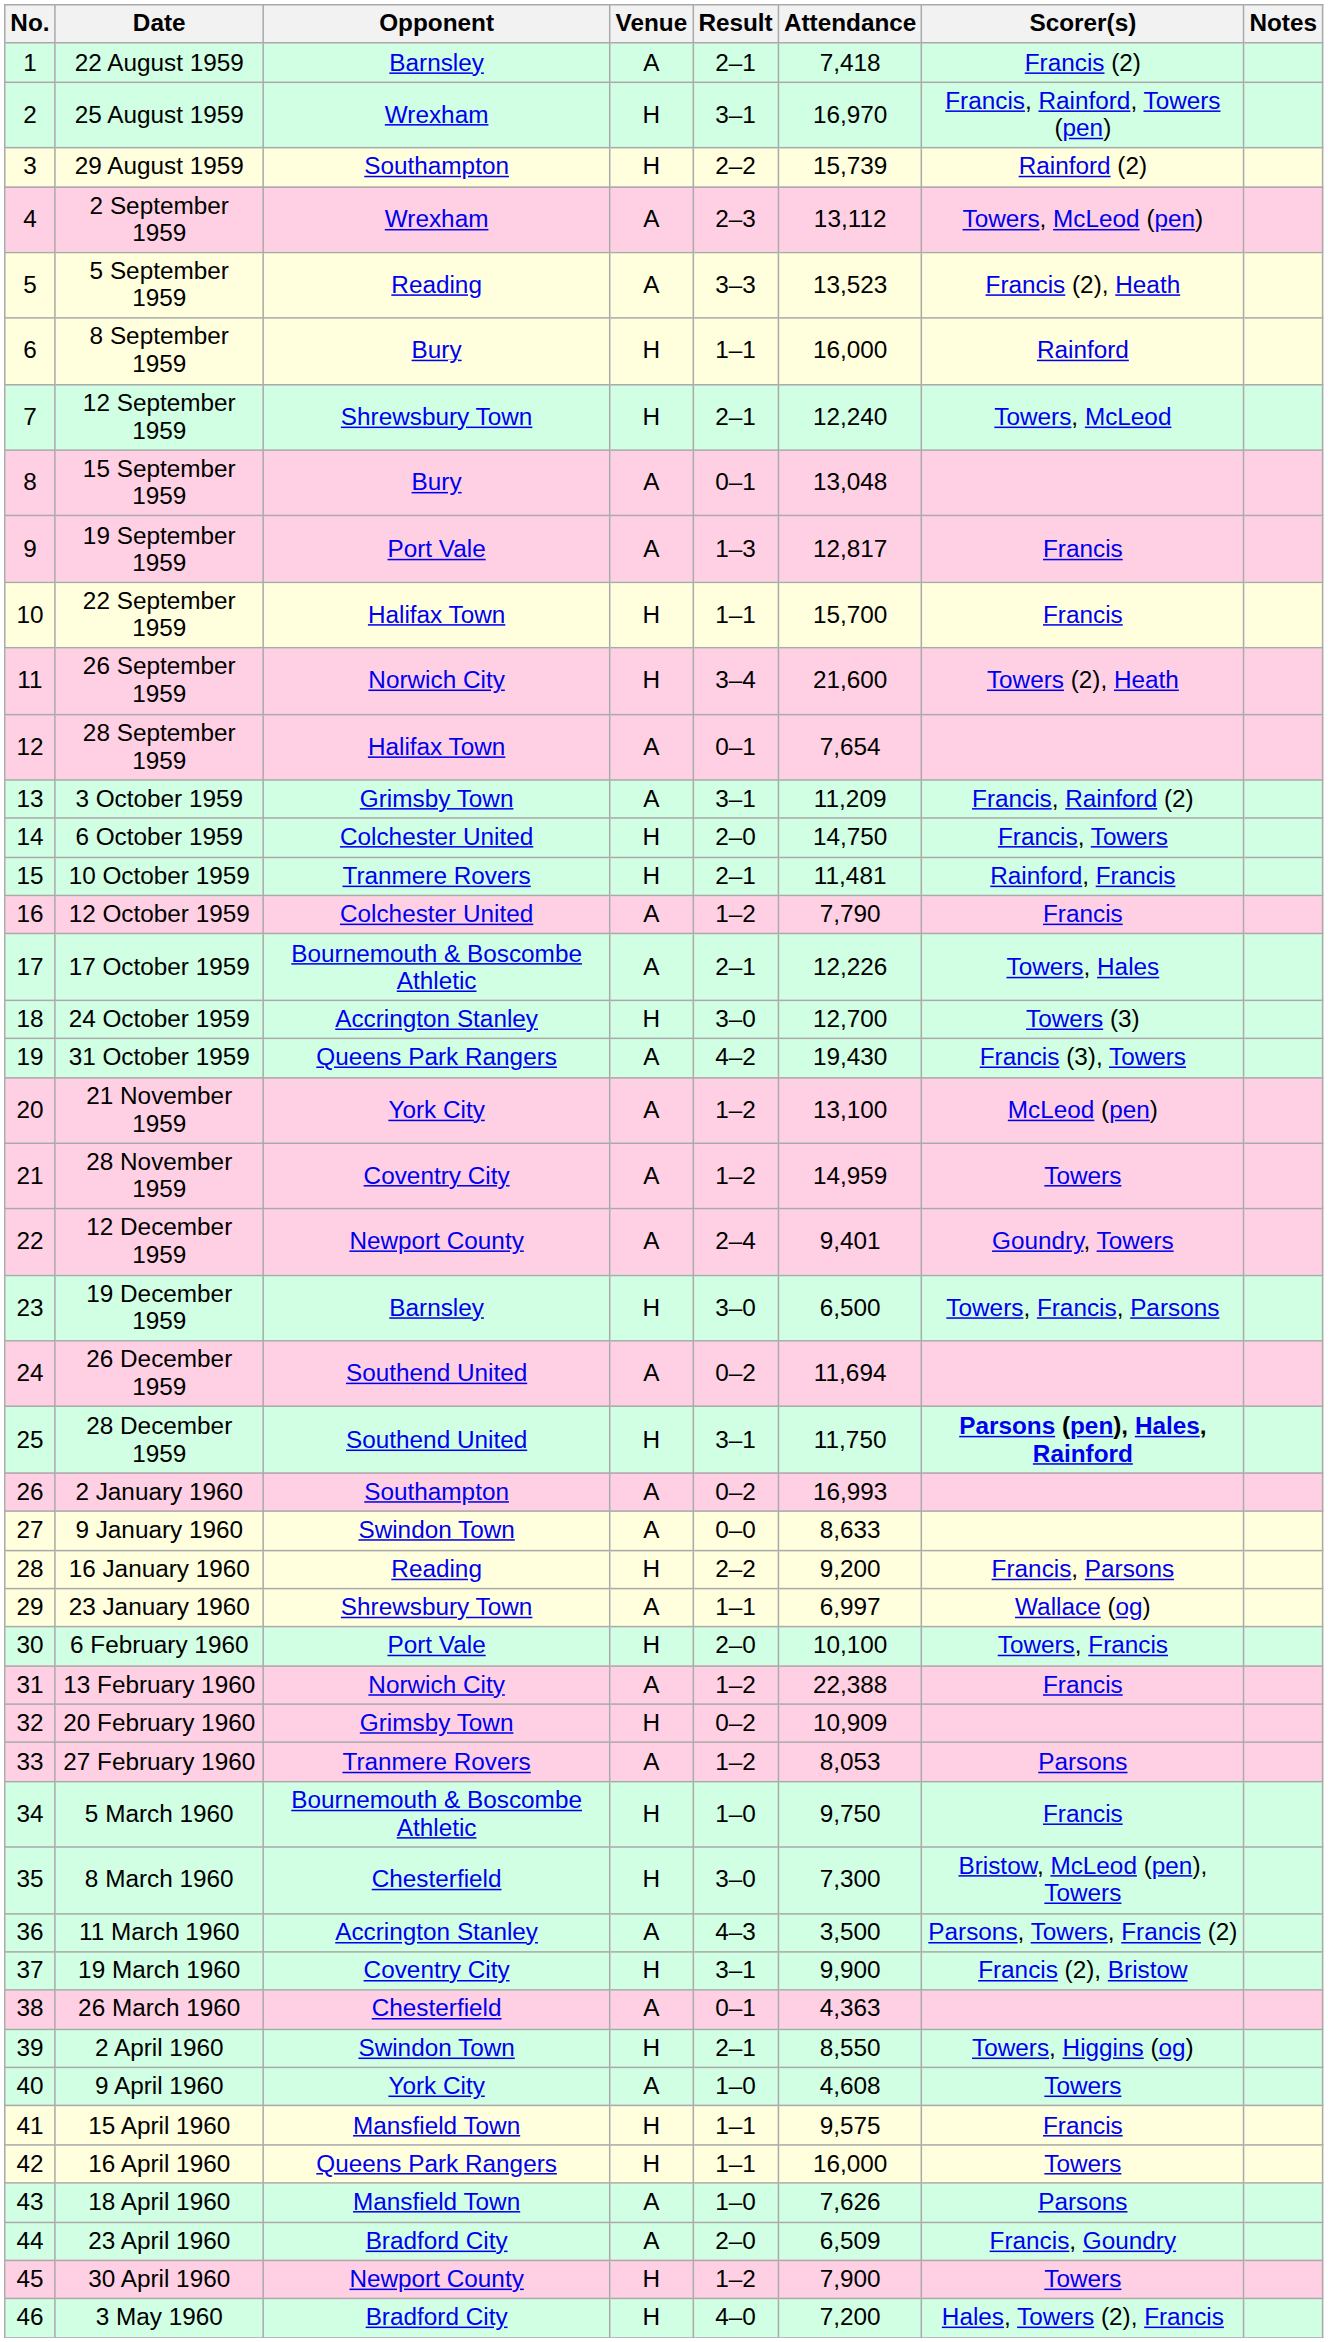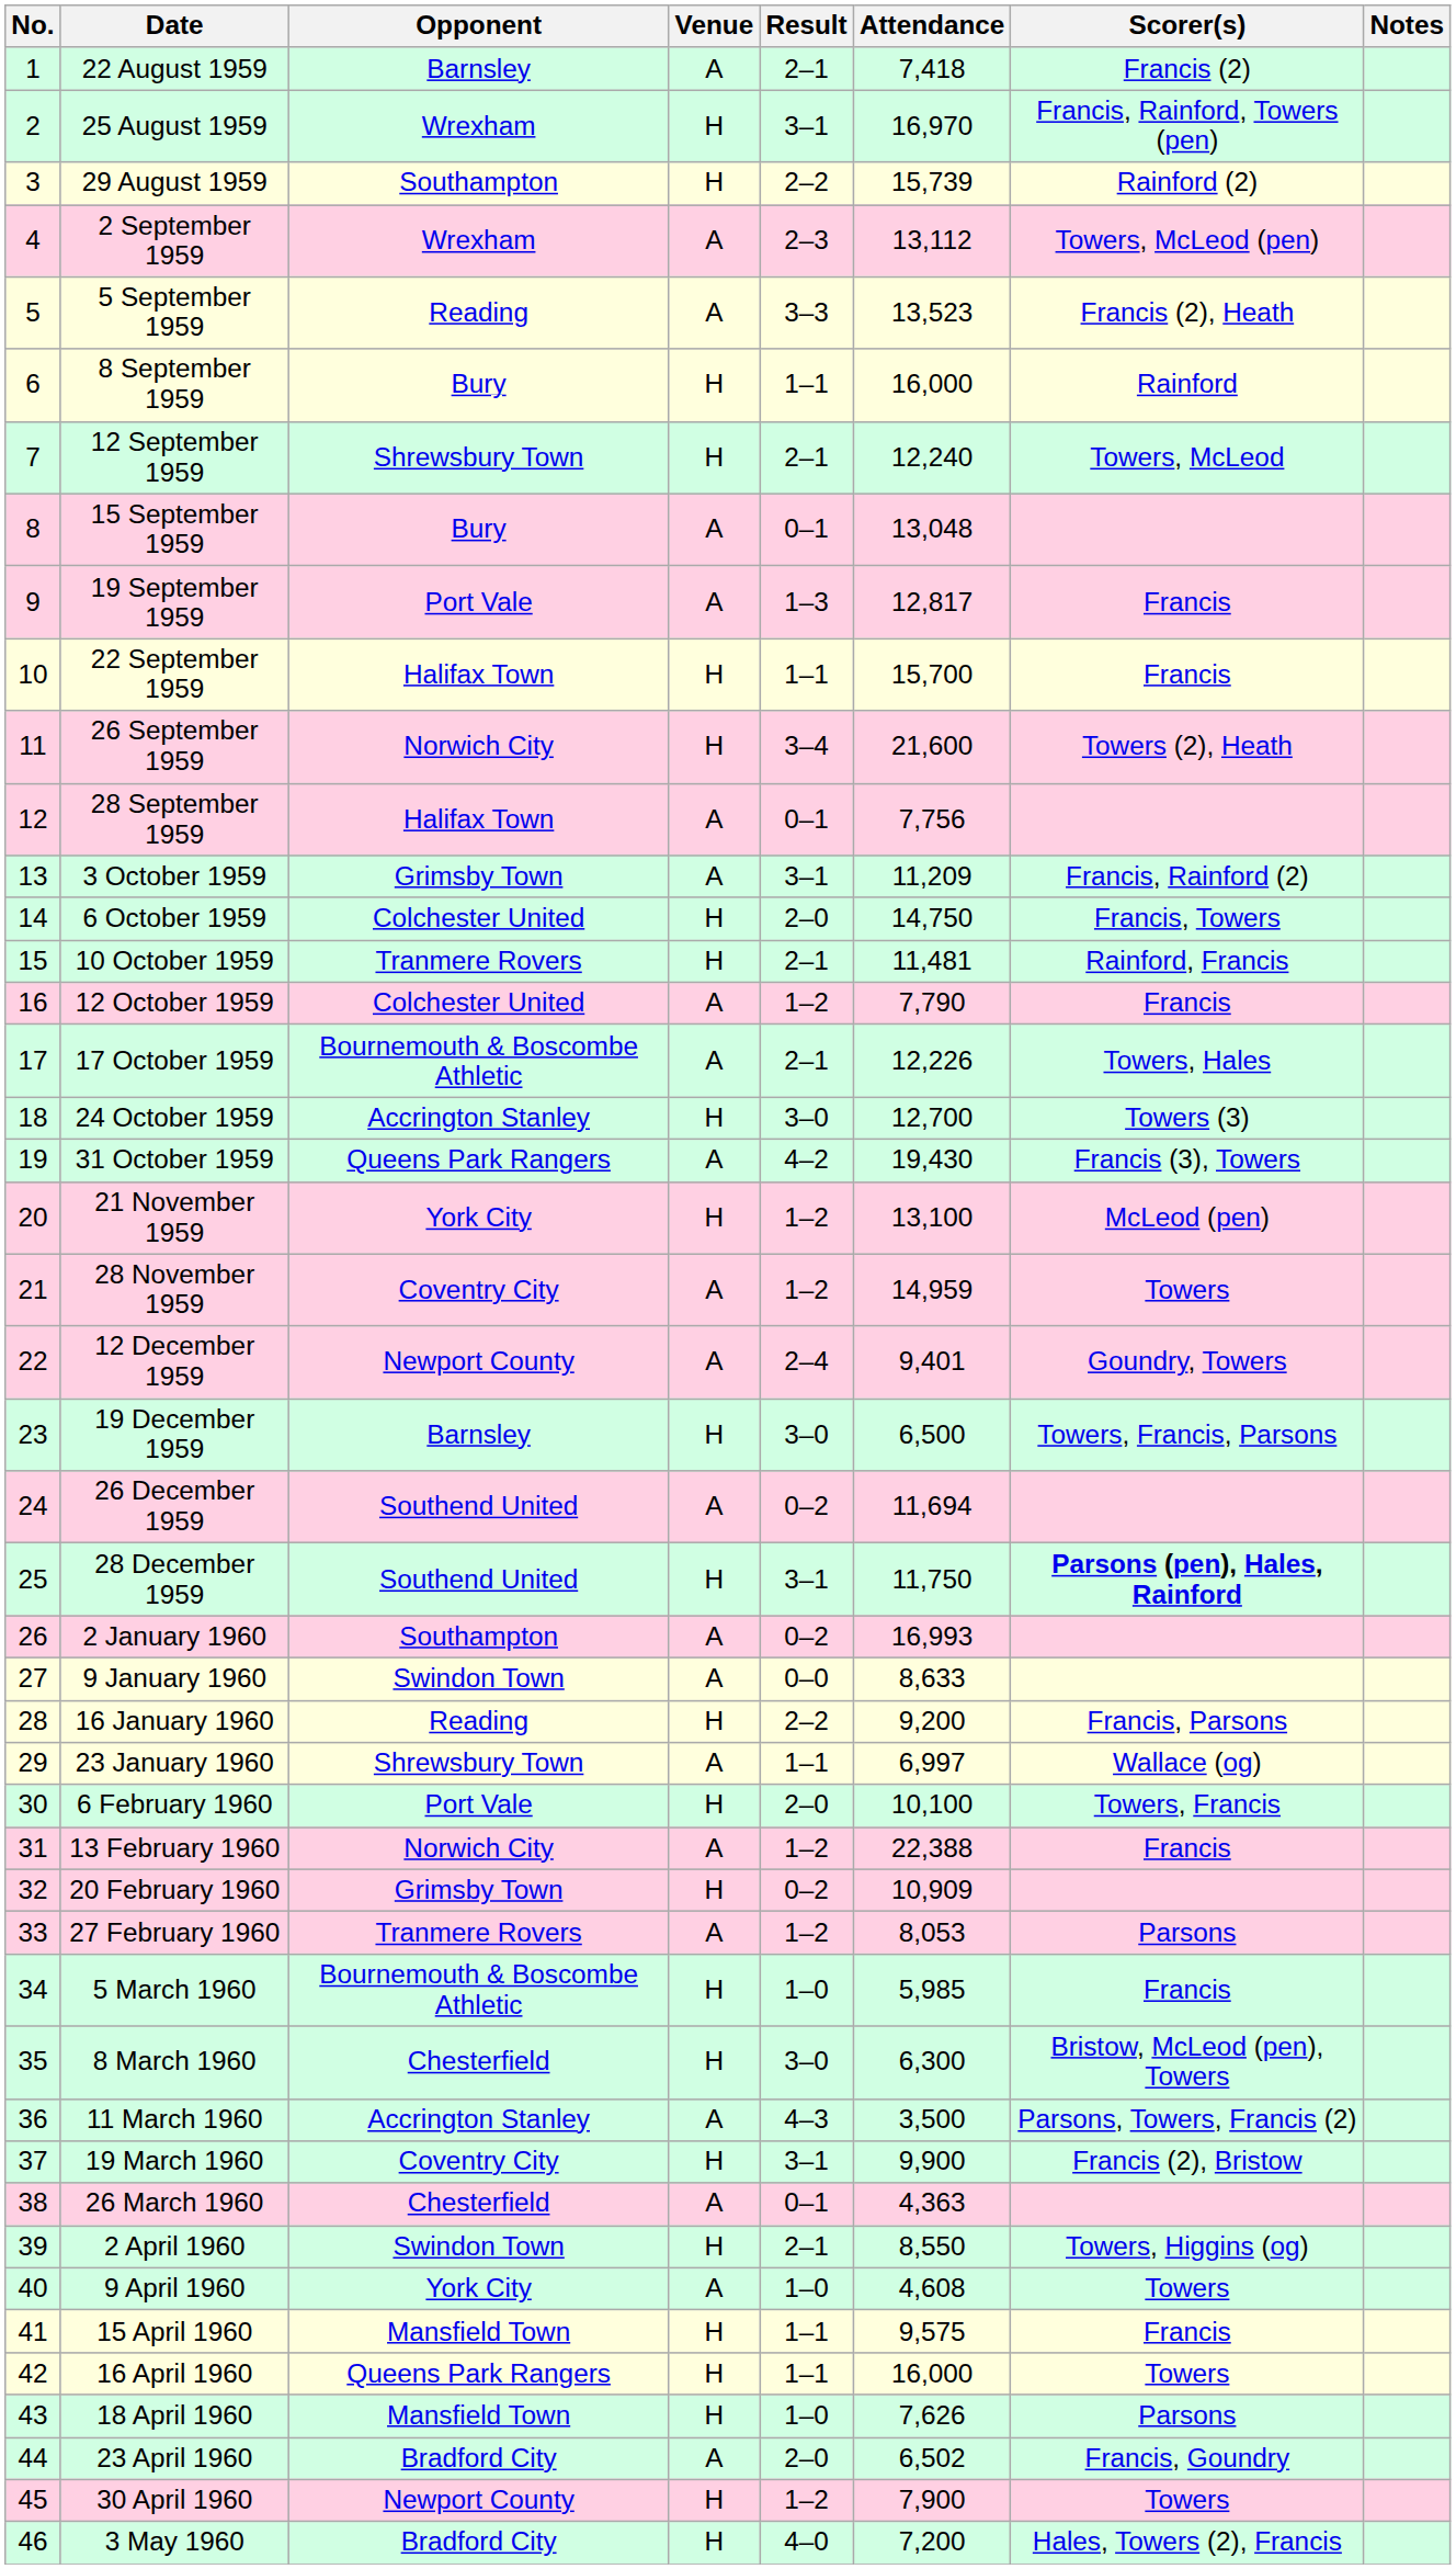 <table class="wikitable sortable" style="text-align:center;">
 <tr>
 <th>No.</th>
 <th>Date</th>
 <th>Opponent</th>
 <th>Venue</th>
 <th>Result</th>
 <th>Attendance</th>
 <th>Scorer(s)</th>
 <th>Notes</th>
 </tr>
 <tr style="background:#d0ffe3;">
 <td>1</td>
 <td>22 August 1959</td>
 <td><a href='#'>Barnsley</a></td>
 <td>A</td>
 <td>2–1</td>
 <td>7,418</td>
 <td><a href='#'>Francis</a> (2)</td>
 <td></td>
 </tr>
 <tr style="background:#d0ffe3;">
 <td>2</td>
 <td>25 August 1959</td>
 <td><a href='#'>Wrexham</a></td>
 <td>H</td>
 <td>3–1</td>
 <td>16,970</td>
 <td><a href='#'>Francis</a>, <a href='#'>Rainford</a>, <a href='#'>Towers</a> (<a href='#'>pen</a>)</td>
 <td></td>
 </tr>
 <tr style="background:#ffd;">
 <td>3</td>
 <td>29 August 1959</td>
 <td><a href='#'>Southampton</a></td>
 <td>H</td>
 <td>2–2</td>
 <td>15,739</td>
 <td><a href='#'>Rainford</a> (2)</td>
 <td></td>
 </tr>
 <tr style="background:#ffd0e3;">
 <td>4</td>
 <td>2 September 1959</td>
 <td><a href='#'>Wrexham</a></td>
 <td>A</td>
 <td>2–3</td>
 <td>13,112</td>
 <td><a href='#'>Towers</a>, <a href='#'>McLeod</a> (<a href='#'>pen</a>)</td>
 <td></td>
 </tr>
 <tr style="background:#ffd;">
 <td>5</td>
 <td>5 September 1959</td>
 <td><a href='#'>Reading</a></td>
 <td>A</td>
 <td>3–3</td>
 <td>13,523</td>
 <td><a href='#'>Francis</a> (2), <a href='#'>Heath</a></td>
 <td></td>
 </tr>
 <tr style="background:#ffd;">
 <td>6</td>
 <td>8 September 1959</td>
 <td><a href='#'>Bury</a></td>
 <td>H</td>
 <td>1–1</td>
 <td>16,000</td>
 <td><a href='#'>Rainford</a></td>
 <td></td>
 </tr>
 <tr style="background:#d0ffe3;">
 <td>7</td>
 <td>12 September 1959</td>
 <td><a href='#'>Shrewsbury Town</a></td>
 <td>H</td>
 <td>2–1</td>
 <td>12,240</td>
 <td><a href='#'>Towers</a>, <a href='#'>McLeod</a></td>
 <td></td>
 </tr>
 <tr style="background:#ffd0e3;">
 <td>8</td>
 <td>15 September 1959</td>
 <td><a href='#'>Bury</a></td>
 <td>A</td>
 <td>0–1</td>
 <td>13,048</td>
 <td></td>
 <td></td>
 </tr>
 <tr style="background:#ffd0e3;">
 <td>9</td>
 <td>19 September 1959</td>
 <td><a href='#'>Port Vale</a></td>
 <td>A</td>
 <td>1–3</td>
 <td>12,817</td>
 <td><a href='#'>Francis</a></td>
 <td></td>
 </tr>
 <tr style="background:#ffd;">
 <td>10</td>
 <td>22 September 1959</td>
 <td><a href='#'>Halifax Town</a></td>
 <td>H</td>
 <td>1–1</td>
 <td>15,700</td>
 <td><a href='#'>Francis</a></td>
 <td></td>
 </tr>
 <tr style="background:#ffd0e3;">
 <td>11</td>
 <td>26 September 1959</td>
 <td><a href='#'>Norwich City</a></td>
 <td>H</td>
 <td>3–4</td>
 <td>21,600</td>
 <td><a href='#'>Towers</a> (2), <a href='#'>Heath</a></td>
 <td></td>
 </tr>
 <tr style="background:#ffd0e3;">
 <td>12</td>
 <td>28 September 1959</td>
 <td><a href='#'>Halifax Town</a></td>
 <td>A</td>
 <td>0–1</td>
-<td>7,654</td>
+<td>7,756</td>
 <td></td>
 <td></td>
 </tr>
 <tr style="background:#d0ffe3;">
 <td>13</td>
 <td>3 October 1959</td>
 <td><a href='#'>Grimsby Town</a></td>
 <td>A</td>
 <td>3–1</td>
 <td>11,209</td>
 <td><a href='#'>Francis</a>, <a href='#'>Rainford</a> (2)</td>
 <td></td>
 </tr>
 <tr style="background:#d0ffe3;">
 <td>14</td>
 <td>6 October 1959</td>
 <td><a href='#'>Colchester United</a></td>
 <td>H</td>
 <td>2–0</td>
 <td>14,750</td>
 <td><a href='#'>Francis</a>, <a href='#'>Towers</a></td>
 <td></td>
 </tr>
 <tr style="background:#d0ffe3;">
 <td>15</td>
 <td>10 October 1959</td>
 <td><a href='#'>Tranmere Rovers</a></td>
 <td>H</td>
 <td>2–1</td>
 <td>11,481</td>
 <td><a href='#'>Rainford</a>, <a href='#'>Francis</a></td>
 <td></td>
 </tr>
 <tr style="background:#ffd0e3;">
 <td>16</td>
 <td>12 October 1959</td>
 <td><a href='#'>Colchester United</a></td>
 <td>A</td>
 <td>1–2</td>
 <td>7,790</td>
 <td><a href='#'>Francis</a></td>
 <td></td>
 </tr>
 <tr style="background:#d0ffe3;">
 <td>17</td>
 <td>17 October 1959</td>
 <td><a href='#'>Bournemouth & Boscombe Athletic</a></td>
 <td>A</td>
 <td>2–1</td>
 <td>12,226</td>
 <td><a href='#'>Towers</a>, <a href='#'>Hales</a></td>
 <td></td>
 </tr>
 <tr style="background:#d0ffe3;">
 <td>18</td>
 <td>24 October 1959</td>
 <td><a href='#'>Accrington Stanley</a></td>
 <td>H</td>
 <td>3–0</td>
 <td>12,700</td>
 <td><a href='#'>Towers</a> (3)</td>
 <td></td>
 </tr>
 <tr style="background:#d0ffe3;">
 <td>19</td>
 <td>31 October 1959</td>
 <td><a href='#'>Queens Park Rangers</a></td>
 <td>A</td>
 <td>4–2</td>
 <td>19,430</td>
 <td><a href='#'>Francis</a> (3), <a href='#'>Towers</a></td>
 <td></td>
 </tr>
 <tr style="background:#ffd0e3;">
 <td>20</td>
 <td>21 November 1959</td>
 <td><a href='#'>York City</a></td>
-<td>A</td>
+<td>H</td>
 <td>1–2</td>
 <td>13,100</td>
 <td><a href='#'>McLeod</a> (<a href='#'>pen</a>)</td>
 <td></td>
 </tr>
 <tr style="background:#ffd0e3;">
 <td>21</td>
 <td>28 November 1959</td>
 <td><a href='#'>Coventry City</a></td>
 <td>A</td>
 <td>1–2</td>
 <td>14,959</td>
 <td><a href='#'>Towers</a></td>
 <td></td>
 </tr>
 <tr style="background:#ffd0e3;">
 <td>22</td>
 <td>12 December 1959</td>
 <td><a href='#'>Newport County</a></td>
 <td>A</td>
 <td>2–4</td>
 <td>9,401</td>
 <td><a href='#'>Goundry</a>, <a href='#'>Towers</a></td>
 <td></td>
 </tr>
 <tr style="background:#d0ffe3;">
 <td>23</td>
 <td>19 December 1959</td>
 <td><a href='#'>Barnsley</a></td>
 <td>H</td>
 <td>3–0</td>
 <td>6,500</td>
 <td><a href='#'>Towers</a>, <a href='#'>Francis</a>, <a href='#'>Parsons</a></td>
 <td></td>
 </tr>
 <tr style="background:#ffd0e3;">
 <td>24</td>
 <td>26 December 1959</td>
 <td><a href='#'>Southend United</a></td>
 <td>A</td>
 <td>0–2</td>
 <td>11,694</td>
 <td></td>
 <td></td>
 </tr>
 <tr style="background:#d0ffe3;">
 <td>25</td>
 <td>28 December 1959</td>
 <td><a href='#'>Southend United</a></td>
 <td>H</td>
 <td>3–1</td>
 <td>11,750</td>
 <td><strong><a href='#'>Parsons</a> (<a href='#'>pen</a>), <a href='#'>Hales</a>, <a href='#'>Rainford</a></strong></td>
 <td></td>
 </tr>
 <tr style="background:#ffd0e3;">
 <td>26</td>
 <td>2 January 1960</td>
 <td><a href='#'>Southampton</a></td>
 <td>A</td>
 <td>0–2</td>
 <td>16,993</td>
 <td></td>
 <td></td>
 </tr>
 <tr style="background:#ffd;">
 <td>27</td>
 <td>9 January 1960</td>
 <td><a href='#'>Swindon Town</a></td>
 <td>A</td>
 <td>0–0</td>
 <td>8,633</td>
 <td></td>
 <td></td>
 </tr>
 <tr style="background:#ffd;">
 <td>28</td>
 <td>16 January 1960</td>
 <td><a href='#'>Reading</a></td>
 <td>H</td>
 <td>2–2</td>
 <td>9,200</td>
 <td><a href='#'>Francis</a>, <a href='#'>Parsons</a></td>
 <td></td>
 </tr>
 <tr style="background:#ffd;">
 <td>29</td>
 <td>23 January 1960</td>
 <td><a href='#'>Shrewsbury Town</a></td>
 <td>A</td>
 <td>1–1</td>
 <td>6,997</td>
 <td><a href='#'>Wallace</a> (<a href='#'>og</a>)</td>
 <td></td>
 </tr>
 <tr style="background:#d0ffe3;">
 <td>30</td>
 <td>6 February 1960</td>
 <td><a href='#'>Port Vale</a></td>
 <td>H</td>
 <td>2–0</td>
 <td>10,100</td>
 <td><a href='#'>Towers</a>, <a href='#'>Francis</a></td>
 <td></td>
 </tr>
 <tr style="background:#ffd0e3;">
 <td>31</td>
 <td>13 February 1960</td>
 <td><a href='#'>Norwich City</a></td>
 <td>A</td>
 <td>1–2</td>
 <td>22,388</td>
 <td><a href='#'>Francis</a></td>
 <td></td>
 </tr>
 <tr style="background:#ffd0e3;">
 <td>32</td>
 <td>20 February 1960</td>
 <td><a href='#'>Grimsby Town</a></td>
 <td>H</td>
 <td>0–2</td>
 <td>10,909</td>
 <td></td>
 <td></td>
 </tr>
 <tr style="background:#ffd0e3;">
 <td>33</td>
 <td>27 February 1960</td>
 <td><a href='#'>Tranmere Rovers</a></td>
 <td>A</td>
 <td>1–2</td>
 <td>8,053</td>
 <td><a href='#'>Parsons</a></td>
 <td></td>
 </tr>
 <tr style="background:#d0ffe3;">
 <td>34</td>
 <td>5 March 1960</td>
 <td><a href='#'>Bournemouth & Boscombe Athletic</a></td>
 <td>H</td>
 <td>1–0</td>
-<td>9,750</td>
+<td>5,985</td>
 <td><a href='#'>Francis</a></td>
 <td></td>
 </tr>
 <tr style="background:#d0ffe3;">
 <td>35</td>
 <td>8 March 1960</td>
 <td><a href='#'>Chesterfield</a></td>
 <td>H</td>
 <td>3–0</td>
-<td>7,300</td>
+<td>6,300</td>
 <td><a href='#'>Bristow</a>, <a href='#'>McLeod</a> (<a href='#'>pen</a>), <a href='#'>Towers</a></td>
 <td></td>
 </tr>
 <tr style="background:#d0ffe3;">
 <td>36</td>
 <td>11 March 1960</td>
 <td><a href='#'>Accrington Stanley</a></td>
 <td>A</td>
 <td>4–3</td>
 <td>3,500</td>
 <td><a href='#'>Parsons</a>, <a href='#'>Towers</a>, <a href='#'>Francis</a> (2)</td>
 <td></td>
 </tr>
 <tr style="background:#d0ffe3;">
 <td>37</td>
 <td>19 March 1960</td>
 <td><a href='#'>Coventry City</a></td>
 <td>H</td>
 <td>3–1</td>
 <td>9,900</td>
 <td><a href='#'>Francis</a> (2), <a href='#'>Bristow</a></td>
 <td></td>
 </tr>
 <tr style="background:#ffd0e3;">
 <td>38</td>
 <td>26 March 1960</td>
 <td><a href='#'>Chesterfield</a></td>
 <td>A</td>
 <td>0–1</td>
 <td>4,363</td>
 <td></td>
 <td></td>
 </tr>
 <tr style="background:#d0ffe3;">
 <td>39</td>
 <td>2 April 1960</td>
 <td><a href='#'>Swindon Town</a></td>
 <td>H</td>
 <td>2–1</td>
 <td>8,550</td>
 <td><a href='#'>Towers</a>, <a href='#'>Higgins</a> (<a href='#'>og</a>)</td>
 <td></td>
 </tr>
 <tr style="background:#d0ffe3;">
 <td>40</td>
 <td>9 April 1960</td>
 <td><a href='#'>York City</a></td>
 <td>A</td>
 <td>1–0</td>
 <td>4,608</td>
 <td><a href='#'>Towers</a></td>
 <td></td>
 </tr>
 <tr style="background:#ffd;">
 <td>41</td>
 <td>15 April 1960</td>
 <td><a href='#'>Mansfield Town</a></td>
 <td>H</td>
 <td>1–1</td>
 <td>9,575</td>
 <td><a href='#'>Francis</a></td>
 <td></td>
 </tr>
 <tr style="background:#ffd;">
 <td>42</td>
 <td>16 April 1960</td>
 <td><a href='#'>Queens Park Rangers</a></td>
 <td>H</td>
 <td>1–1</td>
 <td>16,000</td>
 <td><a href='#'>Towers</a></td>
 <td></td>
 </tr>
 <tr style="background:#d0ffe3;">
 <td>43</td>
 <td>18 April 1960</td>
 <td><a href='#'>Mansfield Town</a></td>
-<td>A</td>
+<td>H</td>
 <td>1–0</td>
 <td>7,626</td>
 <td><a href='#'>Parsons</a></td>
 <td></td>
 </tr>
 <tr style="background:#d0ffe3;">
 <td>44</td>
 <td>23 April 1960</td>
 <td><a href='#'>Bradford City</a></td>
 <td>A</td>
 <td>2–0</td>
-<td>6,509</td>
+<td>6,502</td>
 <td><a href='#'>Francis</a>, <a href='#'>Goundry</a></td>
 <td></td>
 </tr>
 <tr style="background:#ffd0e3;">
 <td>45</td>
 <td>30 April 1960</td>
 <td><a href='#'>Newport County</a></td>
 <td>H</td>
 <td>1–2</td>
 <td>7,900</td>
 <td><a href='#'>Towers</a></td>
 <td></td>
 </tr>
 <tr style="background:#d0ffe3;">
 <td>46</td>
 <td>3 May 1960</td>
 <td><a href='#'>Bradford City</a></td>
 <td>H</td>
 <td>4–0</td>
 <td>7,200</td>
 <td><a href='#'>Hales</a>, <a href='#'>Towers</a> (2), <a href='#'>Francis</a></td>
 <td></td>
 </tr>
 </table>
